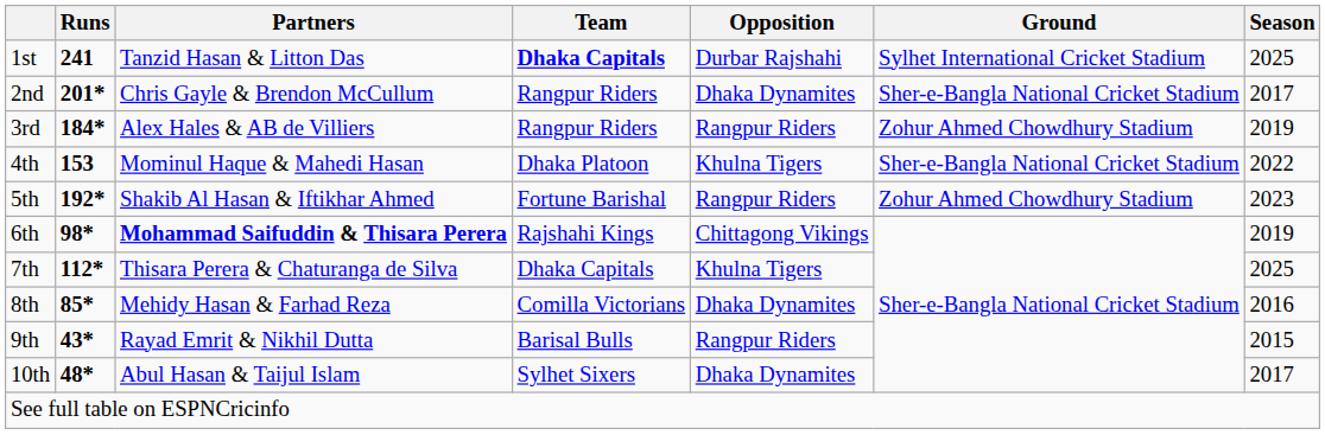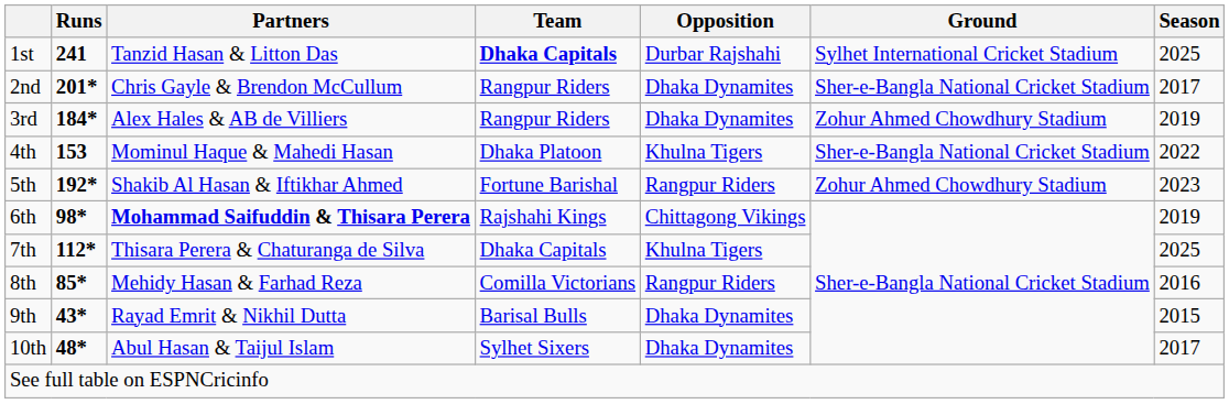 <table class="wikitable">
 <tr>
 <th></th>
 <th>Runs</th>
 <th>Partners</th>
 <th>Team</th>
 <th>Opposition</th>
 <th>Ground</th>
 <th>Season</th>
 </tr>
 <tr>
 <td>1st</td>
 <td><strong>241</strong></td>
 <td><a href='#'>Tanzid Hasan</a> & <a href='#'>Litton Das</a></td>
 <td><strong><a href='#'>Dhaka Capitals</a></strong></td>
 <td><a href='#'>Durbar Rajshahi</a></td>
 <td><a href='#'>Sylhet International Cricket Stadium</a></td>
 <td>2025</td>
 </tr>
 <tr>
 <td>2nd</td>
 <td><strong>201*</strong></td>
 <td><a href='#'>Chris Gayle</a> & <a href='#'>Brendon McCullum</a></td>
 <td><a href='#'>Rangpur Riders</a></td>
 <td><a href='#'>Dhaka Dynamites</a></td>
 <td><a href='#'>Sher-e-Bangla National Cricket Stadium</a></td>
 <td>2017</td>
 </tr>
 <tr>
 <td>3rd</td>
 <td><strong>184*</strong></td>
 <td><a href='#'>Alex Hales</a> & <a href='#'>AB de Villiers</a></td>
 <td><a href='#'>Rangpur Riders</a></td>
-<td><a href='#'>Rangpur Riders</a></td>
+<td><a href='#'>Dhaka Dynamites</a></td>
 <td><a href='#'>Zohur Ahmed Chowdhury Stadium</a></td>
 <td>2019</td>
 </tr>
 <tr>
 <td>4th</td>
 <td><strong>153</strong></td>
 <td><a href='#'>Mominul Haque</a> & <a href='#'>Mahedi Hasan</a></td>
 <td><a href='#'>Dhaka Platoon</a></td>
 <td><a href='#'>Khulna Tigers</a></td>
 <td><a href='#'>Sher-e-Bangla National Cricket Stadium</a></td>
 <td>2022</td>
 </tr>
 <tr>
 <td>5th</td>
 <td><strong>192*</strong></td>
 <td><a href='#'>Shakib Al Hasan</a> & <a href='#'>Iftikhar Ahmed</a></td>
 <td><a href='#'>Fortune Barishal</a></td>
 <td><a href='#'>Rangpur Riders</a></td>
 <td><a href='#'>Zohur Ahmed Chowdhury Stadium</a></td>
 <td>2023</td>
 </tr>
 <tr>
 <td>6th</td>
 <td><strong>98*</strong></td>
 <td><strong><a href='#'>Mohammad Saifuddin</a> & <a href='#'>Thisara Perera</a></strong></td>
 <td><a href='#'>Rajshahi Kings</a></td>
 <td><a href='#'>Chittagong Vikings</a></td>
 <td rowspan="5"><a href='#'>Sher-e-Bangla National Cricket Stadium</a></td>
 <td>2019</td>
 </tr>
 <tr>
 <td>7th</td>
 <td><strong>112*</strong></td>
 <td><a href='#'>Thisara Perera</a> & <a href='#'>Chaturanga de Silva</a></td>
 <td><a href='#'>Dhaka Capitals</a></td>
 <td><a href='#'>Khulna Tigers</a></td>
 <td>2025</td>
 </tr>
 <tr>
 <td>8th</td>
 <td><strong>85*</strong></td>
 <td><a href='#'>Mehidy Hasan</a> & <a href='#'>Farhad Reza</a></td>
 <td><a href='#'>Comilla Victorians</a></td>
-<td><a href='#'>Dhaka Dynamites</a></td>
+<td><a href='#'>Rangpur Riders</a></td>
 <td>2016</td>
 </tr>
 <tr>
 <td>9th</td>
 <td><strong>43*</strong></td>
 <td><a href='#'>Rayad Emrit</a> & <a href='#'>Nikhil Dutta</a></td>
 <td><a href='#'>Barisal Bulls</a></td>
-<td><a href='#'>Rangpur Riders</a></td>
+<td><a href='#'>Dhaka Dynamites</a></td>
 <td>2015</td>
 </tr>
 <tr>
 <td>10th</td>
 <td><strong>48*</strong></td>
 <td><a href='#'>Abul Hasan</a> & <a href='#'>Taijul Islam</a></td>
 <td><a href='#'>Sylhet Sixers</a></td>
 <td><a href='#'>Dhaka Dynamites</a></td>
 <td>2017</td>
 </tr>
 <tr>
 <td colspan=7>See full table on ESPNCricinfo</td>
 </tr>
 </table>
